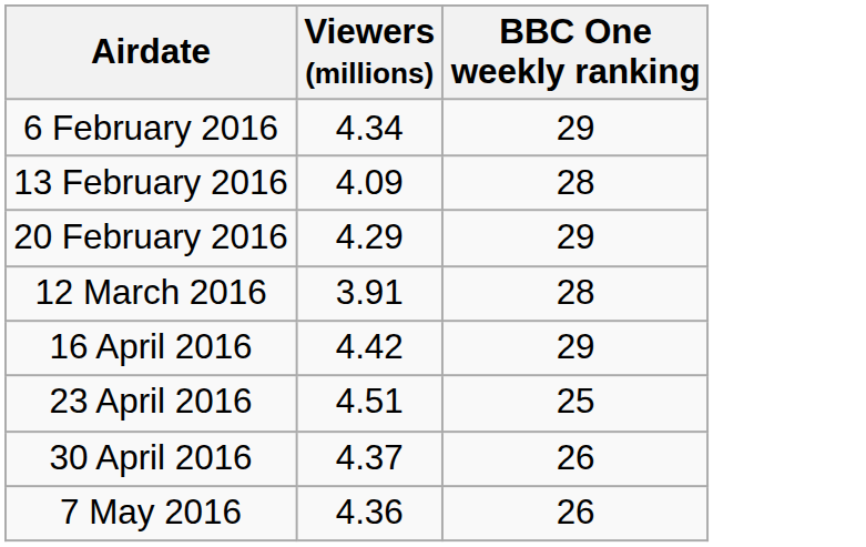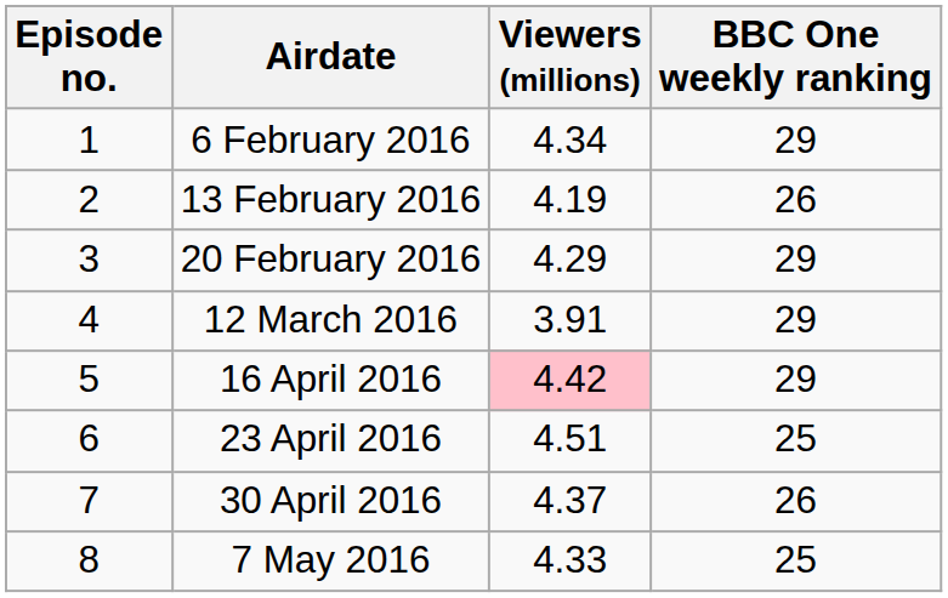 <table class="wikitable" style="text-align:center;">
 <tr>
+<th>Episode<br>no.</th>
 <th>Airdate</th>
 <th>Viewers<br><small>(millions)</small></th>
 <th>BBC One<br>weekly ranking</th>
 </tr>
 <tr>
+<td>1</td>
 <td>6 February 2016</td>
 <td>4.34</td>
 <td>29</td>
 </tr>
 <tr>
+<td>2</td>
 <td>13 February 2016</td>
-<td>4.09</td>
-<td>28</td>
+<td>4.19</td>
+<td>26</td>
 </tr>
 <tr>
+<td>3</td>
 <td>20 February 2016</td>
 <td>4.29</td>
 <td>29</td>
 </tr>
 <tr>
+<td>4</td>
 <td>12 March 2016</td>
 <td>3.91</td>
-<td>28</td>
-</tr>
-<tr>
-<td>16 April 2016</td>
-<td>4.42</td>
 <td>29</td>
 </tr>
 <tr>
+<td>5</td>
+<td>16 April 2016</td>
+<td style="background: pink;">4.42</td>
+<td>29</td>
+</tr>
+<tr>
+<td>6</td>
 <td>23 April 2016</td>
 <td>4.51</td>
 <td>25</td>
 </tr>
 <tr>
+<td>7</td>
 <td>30 April 2016</td>
 <td>4.37</td>
 <td>26</td>
 </tr>
 <tr>
+<td>8</td>
 <td>7 May 2016</td>
-<td>4.36</td>
-<td>26</td>
+<td>4.33</td>
+<td>25</td>
 </tr>
 </table>
